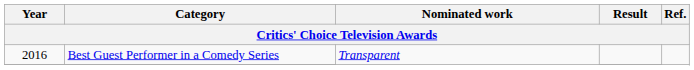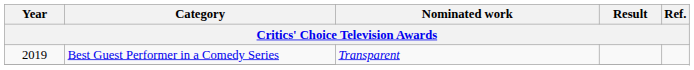 <table class=wikitable>
 <tr>
 <th scope="col" style="width:5em;">Year</th>
 <th scope="col" style="width:26em;">Category</th>
 <th scope="col" style="width:25em;">Nominated work</th>
 <th scope="col" style="width:5em;">Result</th>
 <th>Ref.</th>
 </tr>
 <tr>
 <th colspan=5><a href='#'>Critics' Choice Television Awards</a></th>
 </tr>
 <tr>
-<td style="text-align:center;">2016</td>
+<td style="text-align:center;">2019</td>
 <td><a href='#'>Best Guest Performer in a Comedy Series</a></td>
 <td rowspan=2><em><a href='#'>Transparent</a></em></td>
 <td></td>
 </tr>
 <tr>
 </tr>
 </table>
